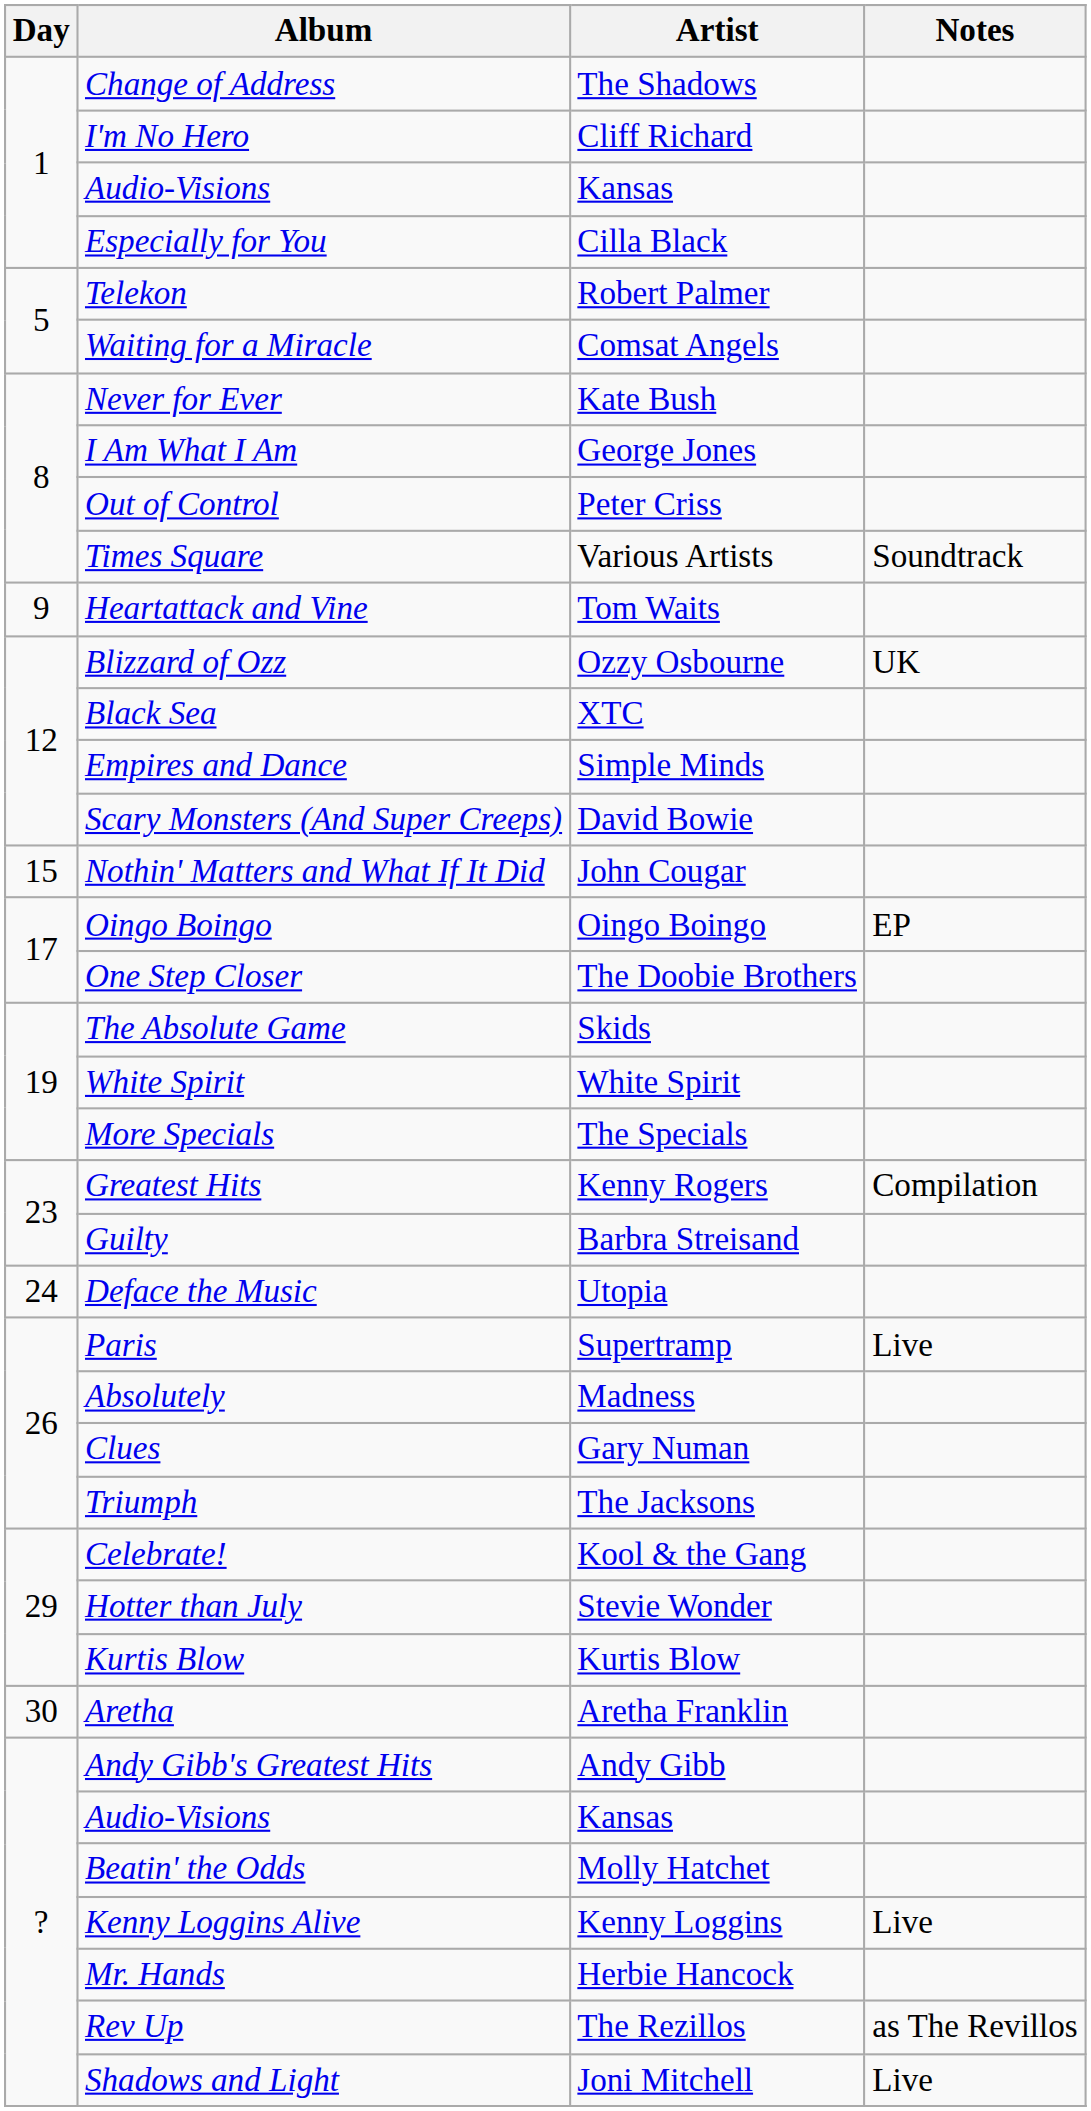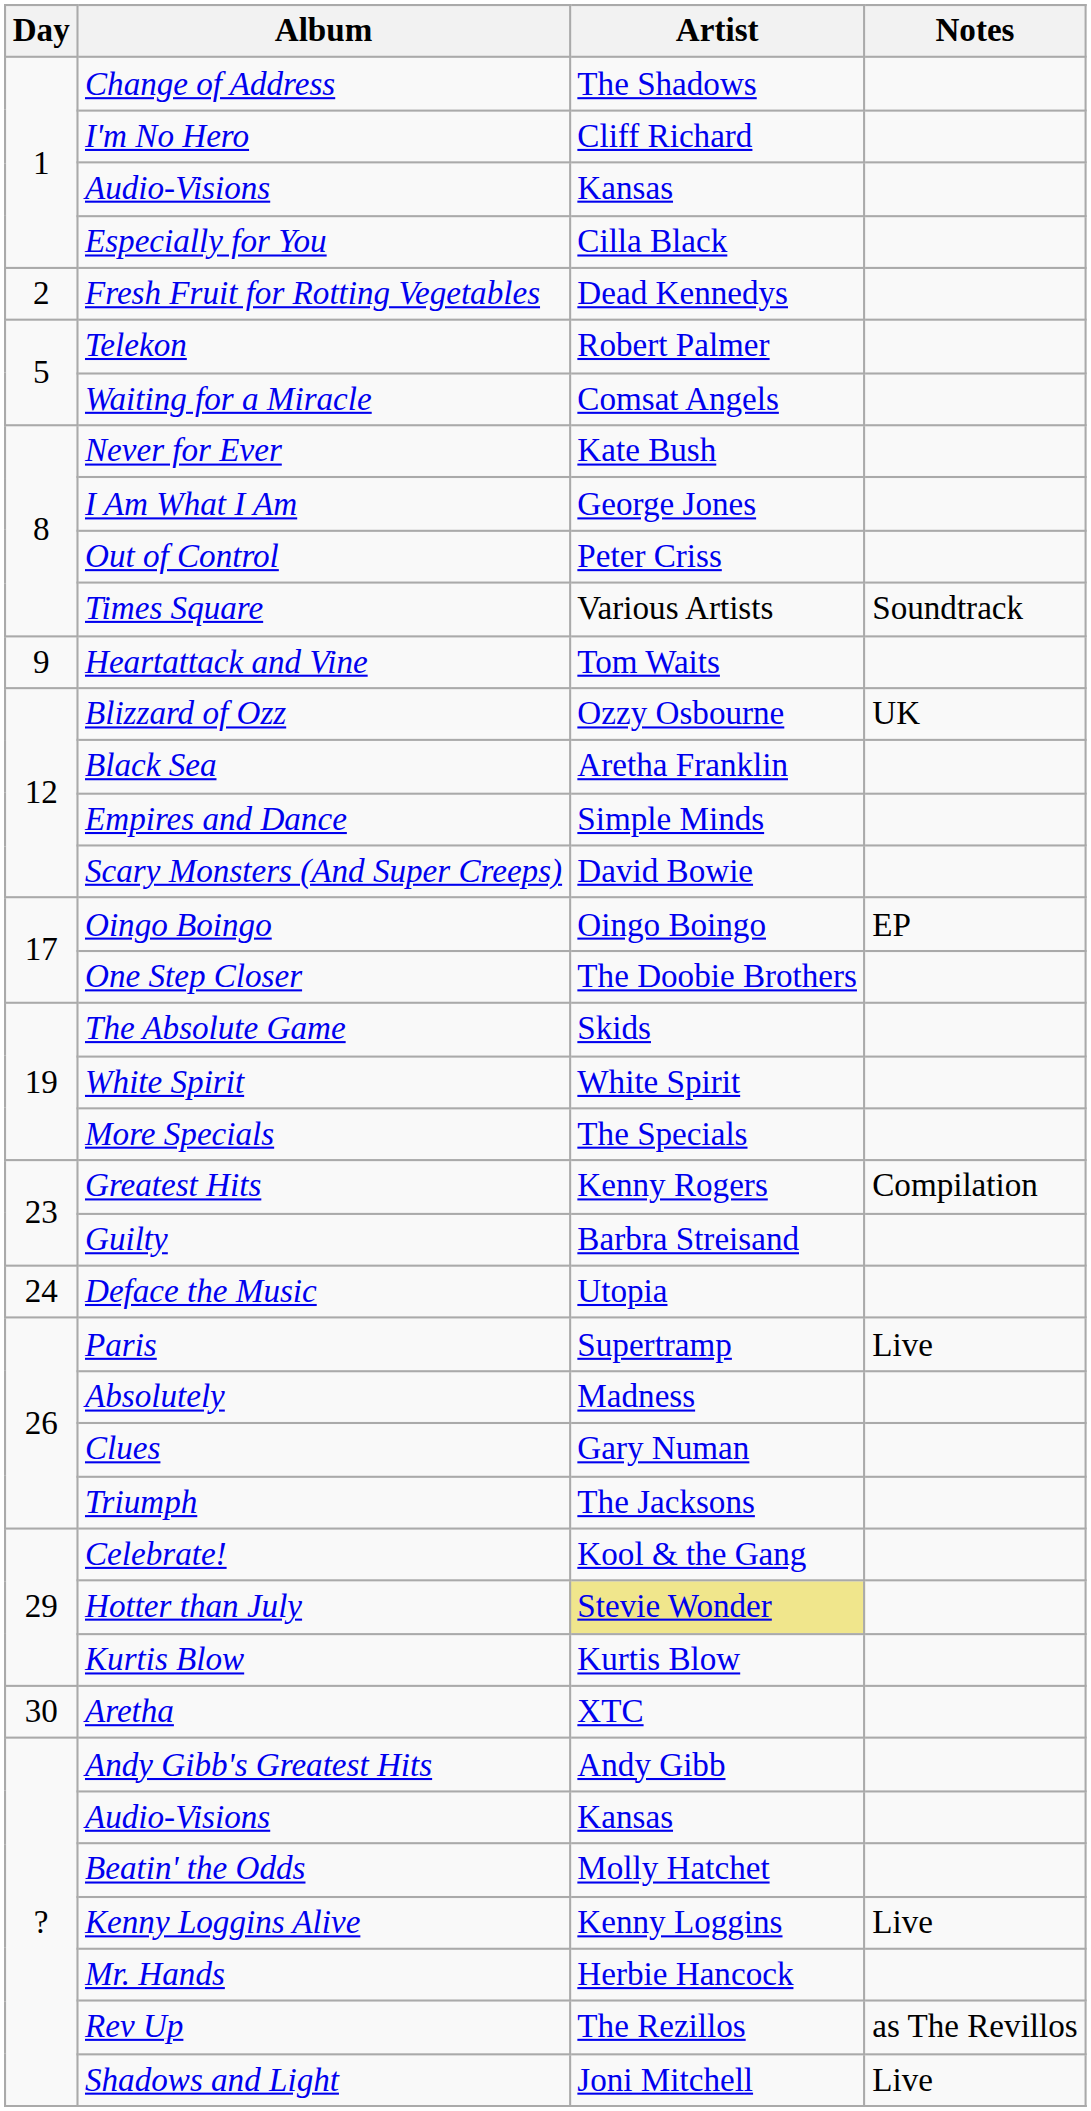 <table class="wikitable">
 <tr>
 <th>Day</th>
 <th>Album</th>
 <th>Artist</th>
 <th>Notes</th>
 </tr>
 <tr>
 <td rowspan="4" align="center">1</td>
 <td><em><a href='#'>Change of Address</a></em></td>
 <td><a href='#'>The Shadows</a></td>
 <td></td>
 </tr>
 <tr>
 <td><em><a href='#'>I'm No Hero</a></em></td>
 <td><a href='#'>Cliff Richard</a></td>
 <td></td>
 </tr>
 <tr>
 <td><em><a href='#'>Audio-Visions</a></em></td>
 <td><a href='#'>Kansas</a></td>
 <td></td>
 </tr>
 <tr>
 <td><em><a href='#'>Especially for You</a></em></td>
 <td><a href='#'>Cilla Black</a></td>
+<td></td>
+</tr>
+<tr>
+<td rowspan="1" align="center">2</td>
+<td><em><a href='#'>Fresh Fruit for Rotting Vegetables</a></em></td>
+<td><a href='#'>Dead Kennedys</a></td>
 <td></td>
 </tr>
 <tr>
 <td rowspan="2" align="center">5</td>
 <td><em><a href='#'>Telekon</a></em></td>
 <td><a href='#'>Robert Palmer</a></td>
 <td></td>
 </tr>
 <tr>
 <td><em><a href='#'>Waiting for a Miracle</a></em></td>
 <td><a href='#'>Comsat Angels</a></td>
 <td></td>
 </tr>
 <tr>
 <td rowspan="4" align="center">8</td>
 <td><em><a href='#'>Never for Ever</a></em></td>
 <td><a href='#'>Kate Bush</a></td>
 <td></td>
 </tr>
 <tr>
 <td><em><a href='#'>I Am What I Am</a></em></td>
 <td><a href='#'>George Jones</a></td>
 <td></td>
 </tr>
 <tr>
 <td><em><a href='#'>Out of Control</a></em></td>
 <td><a href='#'>Peter Criss</a></td>
 <td></td>
 </tr>
 <tr>
 <td><em><a href='#'>Times Square</a></em></td>
 <td>Various Artists</td>
 <td>Soundtrack</td>
 </tr>
 <tr>
 <td rowspan="1" align="center">9</td>
 <td><em><a href='#'>Heartattack and Vine</a></em></td>
 <td><a href='#'>Tom Waits</a></td>
 <td></td>
 </tr>
 <tr>
 <td rowspan="4" align="center">12</td>
 <td><em><a href='#'>Blizzard of Ozz</a></em></td>
 <td><a href='#'>Ozzy Osbourne</a></td>
 <td>UK</td>
 </tr>
 <tr>
 <td><em><a href='#'>Black Sea</a></em></td>
-<td><a href='#'>XTC</a></td>
+<td><a href='#'>Aretha Franklin</a></td>
 <td></td>
 </tr>
 <tr>
 <td><em><a href='#'>Empires and Dance</a></em></td>
 <td><a href='#'>Simple Minds</a></td>
 <td></td>
 </tr>
 <tr>
 <td><em><a href='#'>Scary Monsters (And Super Creeps)</a></em></td>
 <td><a href='#'>David Bowie</a></td>
-<td></td>
-</tr>
-<tr>
-<td rowspan="1" align="center">15</td>
-<td><em><a href='#'>Nothin' Matters and What If It Did</a></em></td>
-<td><a href='#'>John Cougar</a></td>
 <td></td>
 </tr>
 <tr>
 <td rowspan="2" align="center">17</td>
 <td><em><a href='#'>Oingo Boingo</a></em></td>
 <td><a href='#'>Oingo Boingo</a></td>
 <td>EP</td>
 </tr>
 <tr>
 <td><em><a href='#'>One Step Closer</a></em></td>
 <td><a href='#'>The Doobie Brothers</a></td>
 <td></td>
 </tr>
 <tr>
 <td rowspan="3" align="center">19</td>
 <td><em><a href='#'>The Absolute Game</a></em></td>
 <td><a href='#'>Skids</a></td>
 <td></td>
 </tr>
 <tr>
 <td><em><a href='#'>White Spirit</a></em></td>
 <td><a href='#'>White Spirit</a></td>
 <td></td>
 </tr>
 <tr>
 <td><em><a href='#'>More Specials</a></em></td>
 <td><a href='#'>The Specials</a></td>
 <td></td>
 </tr>
 <tr>
 <td rowspan="2" align="center">23</td>
 <td><em><a href='#'>Greatest Hits</a></em></td>
 <td><a href='#'>Kenny Rogers</a></td>
 <td>Compilation</td>
 </tr>
 <tr>
 <td><em><a href='#'>Guilty</a></em></td>
 <td><a href='#'>Barbra Streisand</a></td>
 <td></td>
 </tr>
 <tr>
 <td rowspan="1" align="center">24</td>
 <td><em><a href='#'>Deface the Music</a></em></td>
 <td><a href='#'>Utopia</a></td>
 <td></td>
 </tr>
 <tr>
 <td rowspan="4" align="center">26</td>
 <td><em><a href='#'>Paris</a></em></td>
 <td><a href='#'>Supertramp</a></td>
 <td>Live</td>
 </tr>
 <tr>
 <td><em><a href='#'>Absolutely</a></em></td>
 <td><a href='#'>Madness</a></td>
 <td></td>
 </tr>
 <tr>
 <td><em><a href='#'>Clues</a></em></td>
 <td><a href='#'>Gary Numan</a></td>
 <td></td>
 </tr>
 <tr>
 <td><em><a href='#'>Triumph</a></em></td>
 <td><a href='#'>The Jacksons</a></td>
 <td></td>
 </tr>
 <tr>
 <td rowspan="3" align="center">29</td>
 <td><em><a href='#'>Celebrate!</a></em></td>
 <td><a href='#'>Kool & the Gang</a></td>
 <td></td>
 </tr>
 <tr>
 <td><em><a href='#'>Hotter than July</a></em></td>
-<td><a href='#'>Stevie Wonder</a></td>
+<td style="background: khaki;"><a href='#'>Stevie Wonder</a></td>
 <td></td>
 </tr>
 <tr>
 <td><em><a href='#'>Kurtis Blow</a></em></td>
 <td><a href='#'>Kurtis Blow</a></td>
 <td></td>
 </tr>
 <tr>
 <td rowspan="1"= align="center">30</td>
 <td><em><a href='#'>Aretha</a></em></td>
-<td><a href='#'>Aretha Franklin</a></td>
+<td><a href='#'>XTC</a></td>
 <td></td>
 </tr>
 <tr>
 <td rowspan="7" align="center">?</td>
 <td><em><a href='#'>Andy Gibb's Greatest Hits</a></em></td>
 <td><a href='#'>Andy Gibb</a></td>
 <td></td>
 </tr>
 <tr>
 <td><em><a href='#'>Audio-Visions</a></em></td>
 <td><a href='#'>Kansas</a></td>
 <td></td>
 </tr>
 <tr>
 <td><em><a href='#'>Beatin' the Odds</a></em></td>
 <td><a href='#'>Molly Hatchet</a></td>
 <td></td>
 </tr>
 <tr>
 <td><em><a href='#'>Kenny Loggins Alive</a></em></td>
 <td><a href='#'>Kenny Loggins</a></td>
 <td>Live</td>
 </tr>
 <tr>
 <td><em><a href='#'>Mr. Hands</a></em></td>
 <td><a href='#'>Herbie Hancock</a></td>
 <td></td>
 </tr>
 <tr>
 <td><em><a href='#'>Rev Up</a></em></td>
 <td><a href='#'>The Rezillos</a></td>
 <td>as The Revillos</td>
 </tr>
 <tr>
 <td><em><a href='#'>Shadows and Light</a></em></td>
 <td><a href='#'>Joni Mitchell</a></td>
 <td>Live</td>
 </tr>
 <tr>
 </tr>
 </table>
